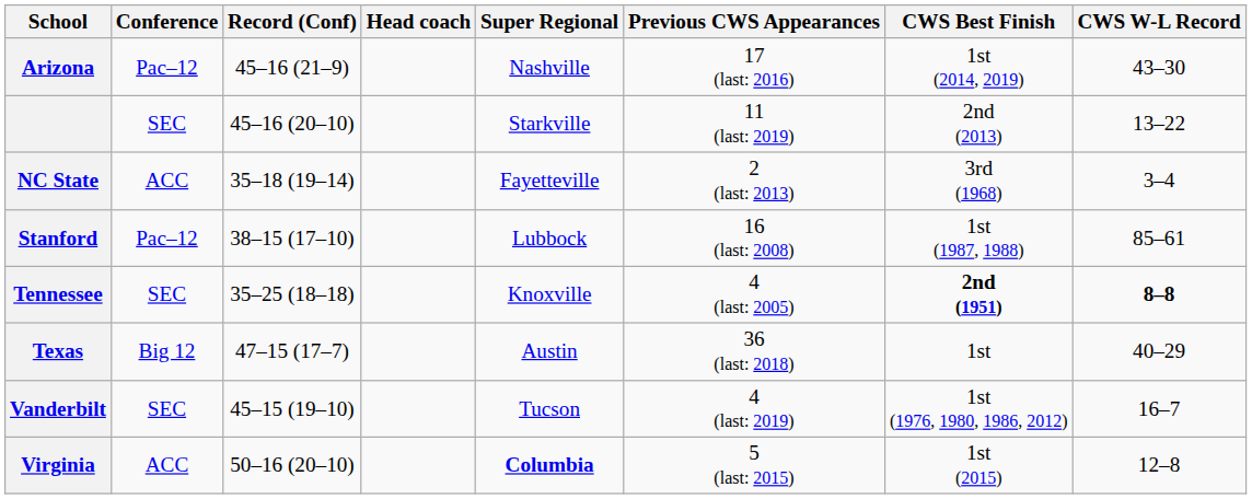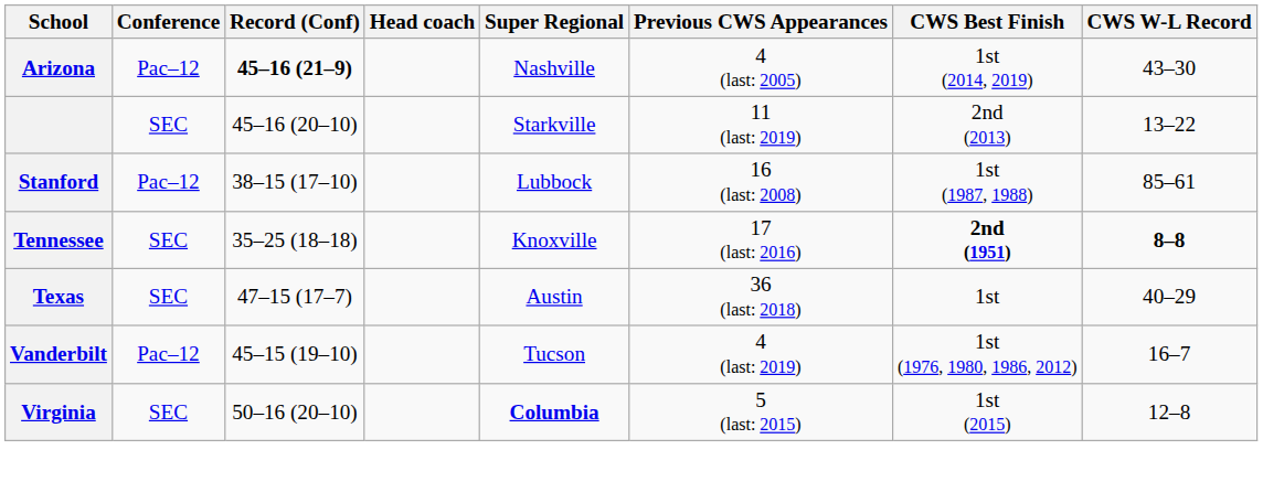 <table class="wikitable sortable plainrowheaders" style=text-align:center>
 <tr>
 <th scope="col">School</th>
 <th scope="col">Conference</th>
 <th scope="col">Record (Conf)</th>
 <th scope="col">Head coach</th>
 <th scope="col">Super Regional</th>
 <th scope="col">Previous CWS Appearances</th>
 <th scope="col">CWS Best Finish</th>
 <th scope="col">CWS W-L Record</th>
 </tr>
 <tr>
 <th scope="row" style="text-align:center"><a href='#'>Arizona</a></th>
 <td><a href='#'>Pac–12</a></td>
-<td>45–16 (21–9)</td>
+<td><strong>45–16 (21–9)</strong></td>
 <td></td>
 <td><a href='#'>Nashville</a></td>
-<td>17<br><small>(last: <a href='#'>2016</a>)</small></td>
+<td>4<br><small>(last: <a href='#'>2005</a>)</small></td>
 <td>1st<br><small>(<a href='#'>2014</a>, <a href='#'>2019</a>)</small></td>
 <td>43–30</td>
 </tr>
 <tr>
 <th scope="row" style="text-align:center"></th>
 <td><a href='#'>SEC</a></td>
 <td>45–16 (20–10)</td>
 <td></td>
 <td><a href='#'>Starkville</a></td>
 <td>11<br><small>(last: <a href='#'>2019</a>)</small></td>
 <td>2nd<br><small>(<a href='#'>2013</a>)</small></td>
 <td>13–22</td>
-</tr>
-<tr>
-<th scope="row" style="text-align:center"><a href='#'>NC State</a></th>
-<td><a href='#'>ACC</a></td>
-<td>35–18 (19–14)</td>
-<td></td>
-<td><a href='#'>Fayetteville</a></td>
-<td>2<br><small>(last: <a href='#'>2013</a>)</small></td>
-<td>3rd<br><small>(<a href='#'>1968</a>)</small></td>
-<td>3–4</td>
 </tr>
 <tr>
 <th scope="row" style="text-align:center"><a href='#'>Stanford</a></th>
 <td><a href='#'>Pac–12</a></td>
 <td>38–15 (17–10)</td>
 <td></td>
 <td><a href='#'>Lubbock</a></td>
 <td>16<br><small>(last: <a href='#'>2008</a>)</small></td>
 <td>1st<br><small>(<a href='#'>1987</a>, <a href='#'>1988</a>)</small></td>
 <td>85–61</td>
 </tr>
 <tr>
 <th scope="row" style="text-align:center"><a href='#'>Tennessee</a></th>
 <td><a href='#'>SEC</a></td>
 <td>35–25 (18–18)</td>
 <td></td>
 <td><a href='#'>Knoxville</a></td>
-<td>4<br><small>(last: <a href='#'>2005</a>)</small></td>
+<td>17<br><small>(last: <a href='#'>2016</a>)</small></td>
 <td><strong>2nd<br><small>(<a href='#'>1951</a>)</small></strong></td>
 <td><strong>8–8</strong></td>
 </tr>
 <tr>
 <th scope="row" style="text-align:center"><a href='#'>Texas</a></th>
-<td><a href='#'>Big 12</a></td>
+<td><a href='#'>SEC</a></td>
 <td>47–15 (17–7)</td>
 <td></td>
 <td><a href='#'>Austin</a></td>
 <td>36<br><small>(last: <a href='#'>2018</a>)</small></td>
 <td>1st<br></td>
 <td>40–29</td>
 </tr>
 <tr>
 <th scope="row" style="text-align:center"><a href='#'>Vanderbilt</a></th>
-<td><a href='#'>SEC</a></td>
+<td><a href='#'>Pac–12</a></td>
 <td>45–15 (19–10)</td>
 <td></td>
 <td><a href='#'>Tucson</a></td>
 <td>4<br><small>(last: <a href='#'>2019</a>)</small></td>
 <td>1st<br><small>(<a href='#'>1976</a>, <a href='#'>1980</a>, <a href='#'>1986</a>, <a href='#'>2012</a>)</small></td>
 <td>16–7</td>
 </tr>
 <tr>
 <th scope="row" style="text-align:center"><a href='#'>Virginia</a></th>
-<td><a href='#'>ACC</a></td>
+<td><a href='#'>SEC</a></td>
 <td>50–16 (20–10)</td>
 <td></td>
 <td><strong><a href='#'>Columbia</a></strong></td>
 <td>5<br><small>(last: <a href='#'>2015</a>)</small></td>
 <td>1st<br><small>(<a href='#'>2015</a>)</small></td>
 <td>12–8</td>
 </tr>
 </table>
